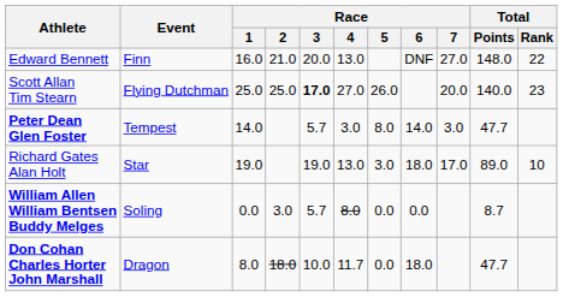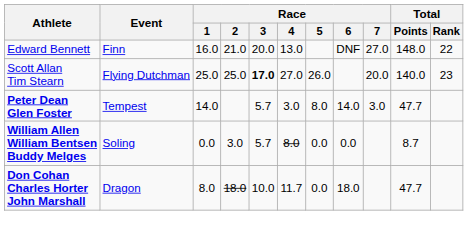 <table class=wikitable style=font-size:90%;text-align:center>
 <tr>
 <th rowspan=2>Athlete</th>
 <th rowspan=2>Event</th>
 <th colspan=7>Race</th>
 <th colspan=2>Total</th>
 </tr>
 <tr style=font-size:95%>
 <th>1</th>
 <th>2</th>
 <th>3</th>
 <th>4</th>
 <th>5</th>
 <th>6</th>
 <th>7</th>
 <th>Points</th>
 <th>Rank</th>
 </tr>
 <tr>
 <td align=left><a href='#'>Edward Bennett</a></td>
 <td align=left><a href='#'>Finn</a></td>
 <td>16.0</td>
 <td>21.0</td>
 <td>20.0</td>
 <td>13.0</td>
 <td><s></s></td>
 <td>DNF</td>
 <td>27.0</td>
 <td>148.0</td>
 <td>22</td>
 </tr>
 <tr>
 <td align=left><a href='#'>Scott Allan</a><br><a href='#'>Tim Stearn</a></td>
 <td align=left><a href='#'>Flying Dutchman</a></td>
 <td>25.0</td>
 <td>25.0</td>
 <td><strong>17.0</strong></td>
 <td>27.0</td>
 <td>26.0</td>
 <td><s></s></td>
 <td>20.0</td>
 <td>140.0</td>
 <td>23</td>
 </tr>
 <tr>
 <td align=left><strong><a href='#'>Peter Dean</a><br><a href='#'>Glen Foster</a></strong></td>
 <td align=left><a href='#'>Tempest</a></td>
 <td>14.0</td>
 <td><s></s></td>
 <td>5.7</td>
 <td>3.0</td>
 <td>8.0</td>
 <td>14.0</td>
 <td>3.0</td>
 <td>47.7</td>
 <td></td>
 </tr>
 <tr>
-<td align=left><a href='#'>Richard Gates</a><br><a href='#'>Alan Holt</a></td>
-<td align=left><a href='#'>Star</a></td>
-<td>19.0</td>
-<td><s></s></td>
-<td>19.0</td>
-<td>13.0</td>
-<td>3.0</td>
-<td>18.0</td>
-<td>17.0</td>
-<td>89.0</td>
-<td>10</td>
-</tr>
-<tr>
 <td align=left><strong><a href='#'>William Allen</a><br><a href='#'>William Bentsen</a><br><a href='#'>Buddy Melges</a></strong></td>
 <td align=left><a href='#'>Soling</a></td>
 <td>0.0</td>
 <td>3.0</td>
 <td>5.7</td>
 <td><s>8.0</s></td>
 <td>0.0</td>
 <td>0.0</td>
 <td></td>
 <td>8.7</td>
 <td></td>
 </tr>
 <tr>
 <td align=left><strong><a href='#'>Don Cohan</a><br><a href='#'>Charles Horter</a><br><a href='#'>John Marshall</a></strong></td>
 <td align=left><a href='#'>Dragon</a></td>
 <td>8.0</td>
 <td><s>18.0</s></td>
 <td>10.0</td>
 <td>11.7</td>
 <td>0.0</td>
 <td>18.0</td>
 <td></td>
 <td>47.7</td>
 <td></td>
 </tr>
 </table>
